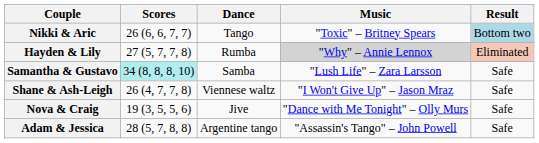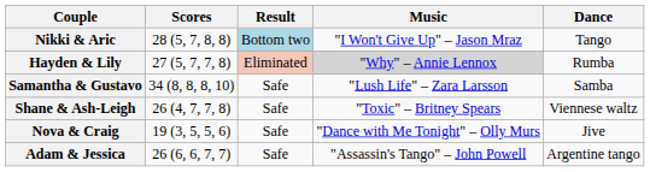 <table class="wikitable sortable" style="text-align:center;">
 <tr>
 <th scope="col">Couple</th>
 <th scope="col">Scores</th>
+<th scope="col" class="unsortable">Result</th>
+<th scope="col" class="unsortable">Music</th>
 <th scope="col" class="unsortable">Dance</th>
-<th scope="col" class="unsortable">Music</th>
-<th scope="col" class="unsortable">Result</th>
 </tr>
 <tr>
 <th scope="row">Nikki & Aric</th>
-<td>26 (6, 6, 7, 7)</td>
+<td>28 (5, 7, 8, 8)</td>
+<td bgcolor="lightblue">Bottom two</td>
+<td>"<a href='#'>I Won't Give Up</a>" – <a href='#'>Jason Mraz</a></td>
 <td>Tango</td>
-<td>"<a href='#'>Toxic</a>" – <a href='#'>Britney Spears</a></td>
-<td bgcolor="lightblue">Bottom two</td>
 </tr>
 <tr>
 <th scope="row">Hayden & Lily</th>
 <td>27 (5, 7, 7, 8)</td>
+<td bgcolor="f4c7b8">Eliminated</td>
+<td style="background: lightgrey;">"<a href='#'>Why</a>" – <a href='#'>Annie Lennox</a></td>
 <td>Rumba</td>
-<td style="background: lightgrey;">"<a href='#'>Why</a>" – <a href='#'>Annie Lennox</a></td>
-<td bgcolor="f4c7b8">Eliminated</td>
 </tr>
 <tr>
 <th scope="row">Samantha & Gustavo</th>
-<td style="background: paleturquoise;">34 (8, 8, 8, 10)</td>
+<td>34 (8, 8, 8, 10)</td>
+<td>Safe</td>
+<td>"<a href='#'>Lush Life</a>" – <a href='#'>Zara Larsson</a></td>
 <td>Samba</td>
-<td>"<a href='#'>Lush Life</a>" – <a href='#'>Zara Larsson</a></td>
-<td>Safe</td>
 </tr>
 <tr>
 <th scope="row">Shane & Ash-Leigh</th>
 <td>26 (4, 7, 7, 8)</td>
+<td>Safe</td>
+<td>"<a href='#'>Toxic</a>" – <a href='#'>Britney Spears</a></td>
 <td>Viennese waltz</td>
-<td>"<a href='#'>I Won't Give Up</a>" – <a href='#'>Jason Mraz</a></td>
-<td>Safe</td>
 </tr>
 <tr>
 <th scope="row">Nova & Craig</th>
 <td>19 (3, 5, 5, 6)</td>
+<td>Safe</td>
+<td>"<a href='#'>Dance with Me Tonight</a>" – <a href='#'>Olly Murs</a></td>
 <td>Jive</td>
-<td>"<a href='#'>Dance with Me Tonight</a>" – <a href='#'>Olly Murs</a></td>
-<td>Safe</td>
 </tr>
 <tr>
 <th scope="row">Adam & Jessica</th>
-<td>28 (5, 7, 8, 8)</td>
+<td>26 (6, 6, 7, 7)</td>
+<td>Safe</td>
+<td>"Assassin's Tango" – <a href='#'>John Powell</a></td>
 <td>Argentine tango</td>
-<td>"Assassin's Tango" – <a href='#'>John Powell</a></td>
-<td>Safe</td>
 </tr>
 </table>
